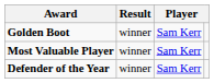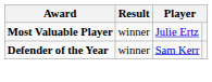 <table class="wikitable">
 <tr>
 <th>Award</th>
 <th>Result</th>
 <th colspan=2>Player</th>
 </tr>
 <tr>
-<td><strong>Golden Boot</strong></td>
-<td>winner</td>
-<td><a href='#'>Sam Kerr</a></td>
-<td></td>
-</tr>
-<tr>
 <td><strong>Most Valuable Player</strong></td>
 <td>winner</td>
-<td><a href='#'>Sam Kerr</a></td>
+<td><a href='#'>Julie Ertz</a></td>
 <td></td>
 </tr>
 <tr>
 <td><strong>Defender of the Year</strong></td>
 <td>winner</td>
 <td><a href='#'>Sam Kerr</a></td>
 <td></td>
 </tr>
 </table>
